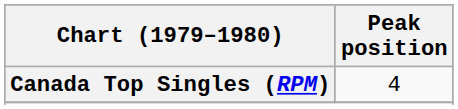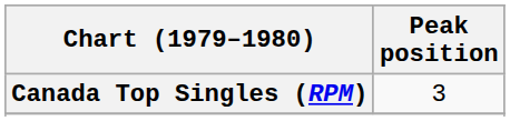 <table class="wikitable sortable plainrowheaders">
 <tr>
 <th>Chart (1979–1980)</th>
 <th>Peak<br>position</th>
 </tr>
 <tr>
 <th scope="row">Canada Top Singles (<em><a href='#'>RPM</a></em>)</th>
-<td align="center">4</td>
+<td align="center">3</td>
 </tr>
 <tr>
 </tr>
 <tr>
 </tr>
 <tr>
 </tr>
 </table>
